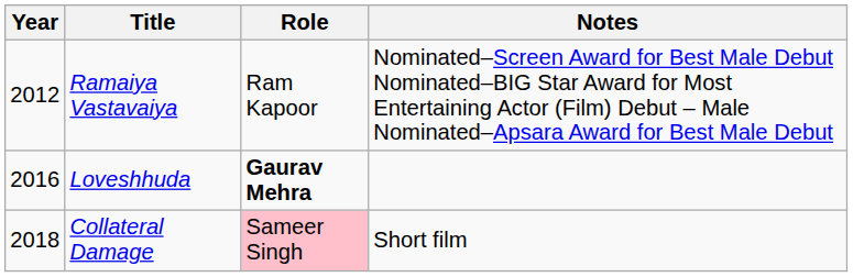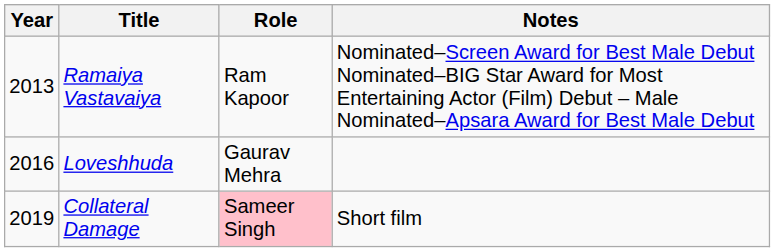 <table class="wikitable sortable plainrowheaders">
 <tr style="background:#ccc; text-align:center;">
 <th scope="col">Year</th>
 <th scope="col">Title</th>
 <th scope="col">Role</th>
 <th scope="col">Notes</th>
 </tr>
 <tr>
-<td>2012</td>
+<td>2013</td>
 <td><em><a href='#'>Ramaiya Vastavaiya</a></em></td>
 <td>Ram Kapoor</td>
 <td>Nominated–<a href='#'>Screen Award for Best Male Debut</a> <br> Nominated–BIG Star Award for Most Entertaining Actor (Film) Debut – Male <br> Nominated–<a href='#'>Apsara Award for Best Male Debut</a></td>
 </tr>
 <tr>
 <td>2016</td>
 <td><em><a href='#'>Loveshhuda</a></em></td>
-<td><strong>Gaurav Mehra</strong></td>
+<td>Gaurav Mehra</td>
 <td></td>
 </tr>
 <tr>
-<td>2018</td>
+<td>2019</td>
 <td><em><a href='#'>Collateral Damage</a></em></td>
 <td style="background: pink;">Sameer Singh</td>
 <td>Short film</td>
 </tr>
 </table>
